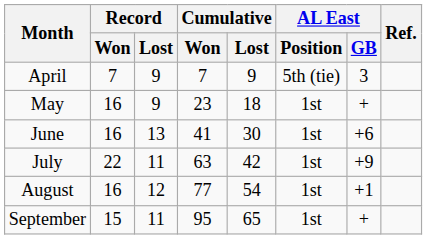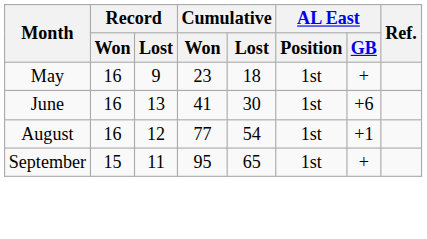 <table class="wikitable" style="text-align:center;">
 <tr>
 <th rowspan=2>Month</th>
 <th colspan=2>Record</th>
 <th colspan=2>Cumulative</th>
 <th colspan=2><a href='#'>AL East</a></th>
 <th rowspan=2>Ref.</th>
 </tr>
 <tr>
 <th>Won</th>
 <th>Lost</th>
 <th>Won</th>
 <th>Lost</th>
 <th>Position</th>
 <th><a href='#'>GB</a></th>
-</tr>
-<tr>
-<td>April</td>
-<td>7</td>
-<td>9</td>
-<td>7</td>
-<td>9</td>
-<td>5th (tie)</td>
-<td>3</td>
-<td></td>
 </tr>
 <tr>
 <td>May</td>
 <td>16</td>
 <td>9</td>
 <td>23</td>
 <td>18</td>
 <td>1st</td>
 <td>+</td>
 <td></td>
 </tr>
 <tr>
 <td>June</td>
 <td>16</td>
 <td>13</td>
 <td>41</td>
 <td>30</td>
 <td>1st</td>
 <td>+6</td>
-<td></td>
-</tr>
-<tr>
-<td>July</td>
-<td>22</td>
-<td>11</td>
-<td>63</td>
-<td>42</td>
-<td>1st</td>
-<td>+9</td>
 <td></td>
 </tr>
 <tr>
 <td>August</td>
 <td>16</td>
 <td>12</td>
 <td>77</td>
 <td>54</td>
 <td>1st</td>
 <td>+1</td>
 <td></td>
 </tr>
 <tr>
 <td>September</td>
 <td>15</td>
 <td>11</td>
 <td>95</td>
 <td>65</td>
 <td>1st</td>
 <td>+</td>
 <td></td>
 </tr>
 </table>
